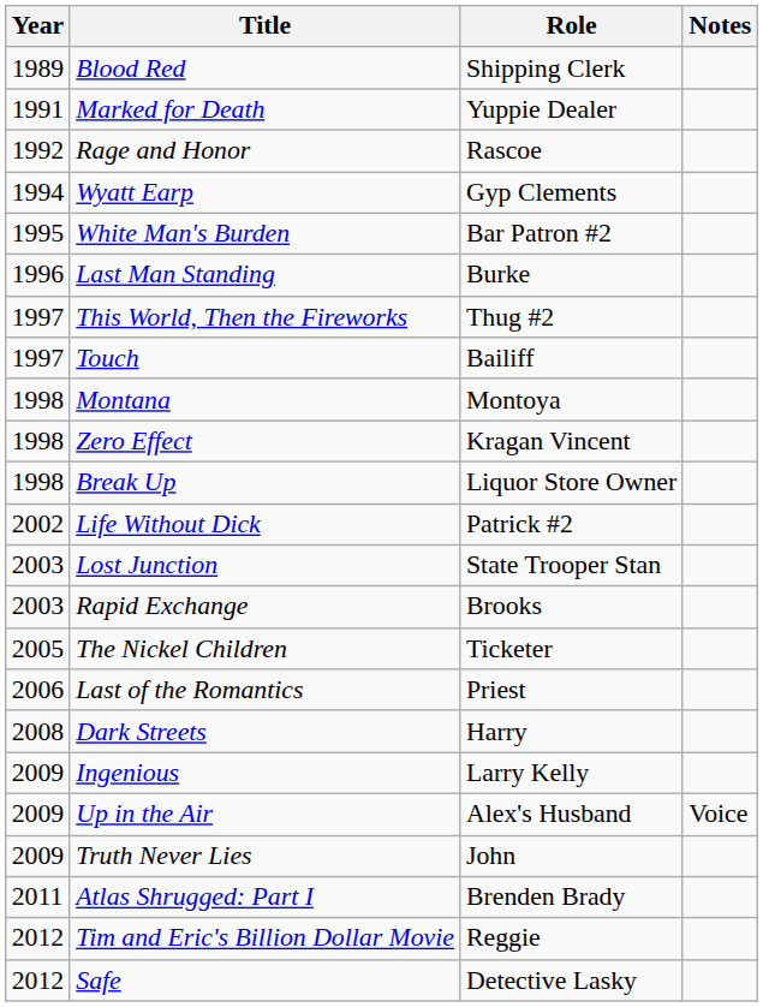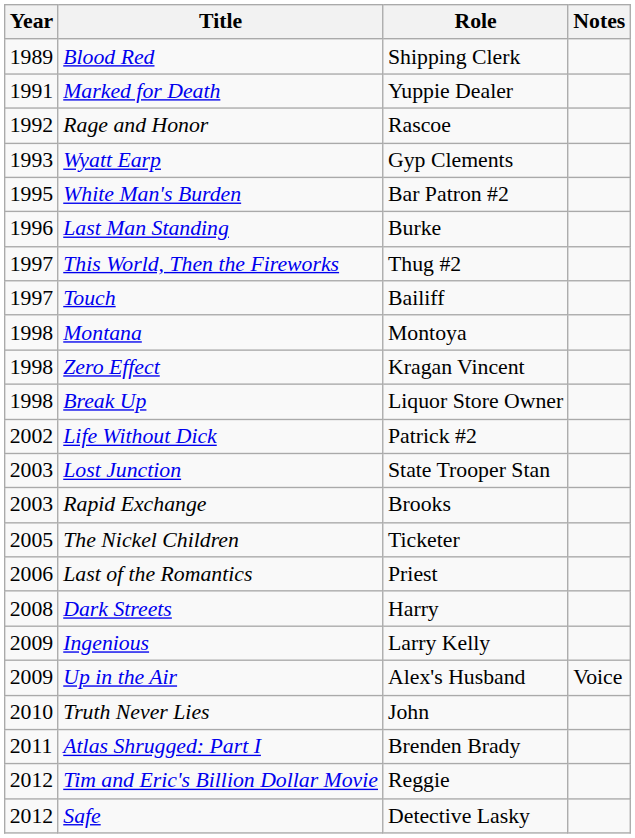 <table class="wikitable">
 <tr>
 <th>Year</th>
 <th>Title</th>
 <th>Role</th>
 <th>Notes</th>
 </tr>
 <tr>
 <td>1989</td>
 <td><em><a href='#'>Blood Red</a></em></td>
 <td>Shipping Clerk</td>
 <td></td>
 </tr>
 <tr>
 <td>1991</td>
 <td><em><a href='#'>Marked for Death</a></em></td>
 <td>Yuppie Dealer</td>
 <td></td>
 </tr>
 <tr>
 <td>1992</td>
 <td><em>Rage and Honor</em></td>
 <td>Rascoe</td>
 <td></td>
 </tr>
 <tr>
-<td>1994</td>
+<td>1993</td>
 <td><em><a href='#'>Wyatt Earp</a></em></td>
 <td>Gyp Clements</td>
 <td></td>
 </tr>
 <tr>
 <td>1995</td>
 <td><em><a href='#'>White Man's Burden</a></em></td>
 <td>Bar Patron #2</td>
 <td></td>
 </tr>
 <tr>
 <td>1996</td>
 <td><em><a href='#'>Last Man Standing</a></em></td>
 <td>Burke</td>
 <td></td>
 </tr>
 <tr>
 <td>1997</td>
 <td><em><a href='#'>This World, Then the Fireworks</a></em></td>
 <td>Thug #2</td>
 <td></td>
 </tr>
 <tr>
 <td>1997</td>
 <td><em><a href='#'>Touch</a></em></td>
 <td>Bailiff</td>
 <td></td>
 </tr>
 <tr>
 <td>1998</td>
 <td><em><a href='#'>Montana</a></em></td>
 <td>Montoya</td>
 <td></td>
 </tr>
 <tr>
 <td>1998</td>
 <td><em><a href='#'>Zero Effect</a></em></td>
 <td>Kragan Vincent</td>
 <td></td>
 </tr>
 <tr>
 <td>1998</td>
 <td><em><a href='#'>Break Up</a></em></td>
 <td>Liquor Store Owner</td>
 <td></td>
 </tr>
 <tr>
 <td>2002</td>
 <td><em><a href='#'>Life Without Dick</a></em></td>
 <td>Patrick #2</td>
 <td></td>
 </tr>
 <tr>
 <td>2003</td>
 <td><em><a href='#'>Lost Junction</a></em></td>
 <td>State Trooper Stan</td>
 <td></td>
 </tr>
 <tr>
 <td>2003</td>
 <td><em>Rapid Exchange</em></td>
 <td>Brooks</td>
 <td></td>
 </tr>
 <tr>
 <td>2005</td>
 <td><em>The Nickel Children</em></td>
 <td>Ticketer</td>
 <td></td>
 </tr>
 <tr>
 <td>2006</td>
 <td><em>Last of the Romantics</em></td>
 <td>Priest</td>
 <td></td>
 </tr>
 <tr>
 <td>2008</td>
 <td><em><a href='#'>Dark Streets</a></em></td>
 <td>Harry</td>
 <td></td>
 </tr>
 <tr>
 <td>2009</td>
 <td><em><a href='#'>Ingenious</a></em></td>
 <td>Larry Kelly</td>
 <td></td>
 </tr>
 <tr>
 <td>2009</td>
 <td><em><a href='#'>Up in the Air</a></em></td>
 <td>Alex's Husband</td>
 <td>Voice</td>
 </tr>
 <tr>
-<td>2009</td>
+<td>2010</td>
 <td><em>Truth Never Lies</em></td>
 <td>John</td>
 <td></td>
 </tr>
 <tr>
 <td>2011</td>
 <td><em><a href='#'>Atlas Shrugged: Part I</a></em></td>
 <td>Brenden Brady</td>
 <td></td>
 </tr>
 <tr>
 <td>2012</td>
 <td><em><a href='#'>Tim and Eric's Billion Dollar Movie</a></em></td>
 <td>Reggie</td>
 <td></td>
 </tr>
 <tr>
 <td>2012</td>
 <td><em><a href='#'>Safe</a></em></td>
 <td>Detective Lasky</td>
 <td></td>
 </tr>
 </table>
